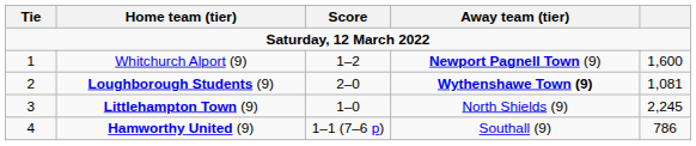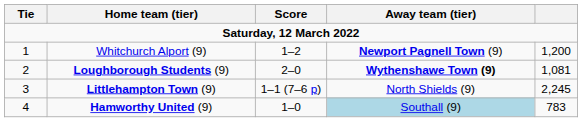 <table class="wikitable" style="width:700px;text-align:center;font-size:90%">
 <tr>
 <th scope="col" style="width: 7.50%">Tie</th>
 <th scope="col" style="width:36.25%">Home team (tier)</th>
 <th scope="col" style="width:12.50%">Score</th>
 <th scope="col" style="width:36.25%">Away team (tier)</th>
 <th scope="col" style="width: 7.50%"></th>
 </tr>
 <tr>
 <td colspan="5"><strong>Saturday, 12 March 2022</strong></td>
 </tr>
 <tr>
 <td>1</td>
 <td><a href='#'>Whitchurch Alport</a> (9)</td>
 <td>1–2</td>
 <td><strong><a href='#'>Newport Pagnell Town</a></strong> (9)</td>
-<td>1,600</td>
+<td>1,200</td>
 </tr>
 <tr>
 <td>2</td>
 <td><strong><a href='#'>Loughborough Students</a></strong> (9)</td>
 <td>2–0</td>
 <td><strong><a href='#'>Wythenshawe Town</a> (9)</strong></td>
 <td>1,081</td>
 </tr>
 <tr>
 <td>3</td>
 <td><strong><a href='#'>Littlehampton Town</a></strong> (9)</td>
-<td>1–0</td>
+<td>1–1 (7–6 <a href='#'>p</a>)</td>
 <td><a href='#'>North Shields</a> (9)</td>
 <td>2,245</td>
 </tr>
 <tr>
 <td>4</td>
 <td><strong><a href='#'>Hamworthy United</a></strong> (9)</td>
-<td>1–1 (7–6 <a href='#'>p</a>)</td>
-<td><a href='#'>Southall</a> (9)</td>
-<td>786</td>
+<td>1–0</td>
+<td style="background: lightblue;"><a href='#'>Southall</a> (9)</td>
+<td>783</td>
 </tr>
 </table>
